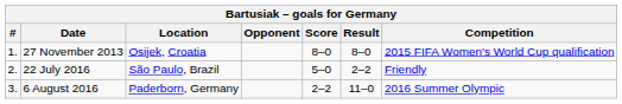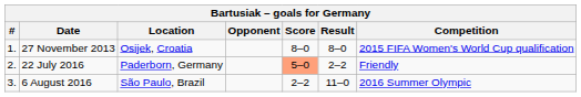 <table class="wikitable">
 <tr>
 <th colspan="7"><strong>Bartusiak – goals for Germany</strong></th>
 </tr>
 <tr>
 <th>#</th>
 <th>Date</th>
 <th>Location</th>
 <th>Opponent</th>
 <th>Score</th>
 <th>Result</th>
 <th>Competition</th>
 </tr>
 <tr>
 <td align=center>1.</td>
 <td>27 November 2013</td>
 <td><a href='#'>Osijek</a>, <a href='#'>Croatia</a></td>
 <td></td>
 <td align=center>8–0</td>
 <td align=center>8–0</td>
 <td><a href='#'>2015 FIFA Women's World Cup qualification</a></td>
 </tr>
 <tr>
 <td align=center>2.</td>
 <td>22 July 2016</td>
-<td><a href='#'>São Paulo</a>, Brazil</td>
+<td><a href='#'>Paderborn</a>, Germany</td>
 <td></td>
-<td align=center>5–0</td>
+<td align=center style="background: lightsalmon;">5–0</td>
 <td align=center>2–2</td>
 <td><a href='#'>Friendly</a></td>
 </tr>
 <tr>
 <td align=center>3.</td>
 <td>6 August 2016</td>
-<td><a href='#'>Paderborn</a>, Germany</td>
+<td><a href='#'>São Paulo</a>, Brazil</td>
 <td></td>
 <td align=center>2–2</td>
 <td align=center>11–0</td>
 <td><a href='#'>2016 Summer Olympic</a></td>
 </tr>
 </table>
